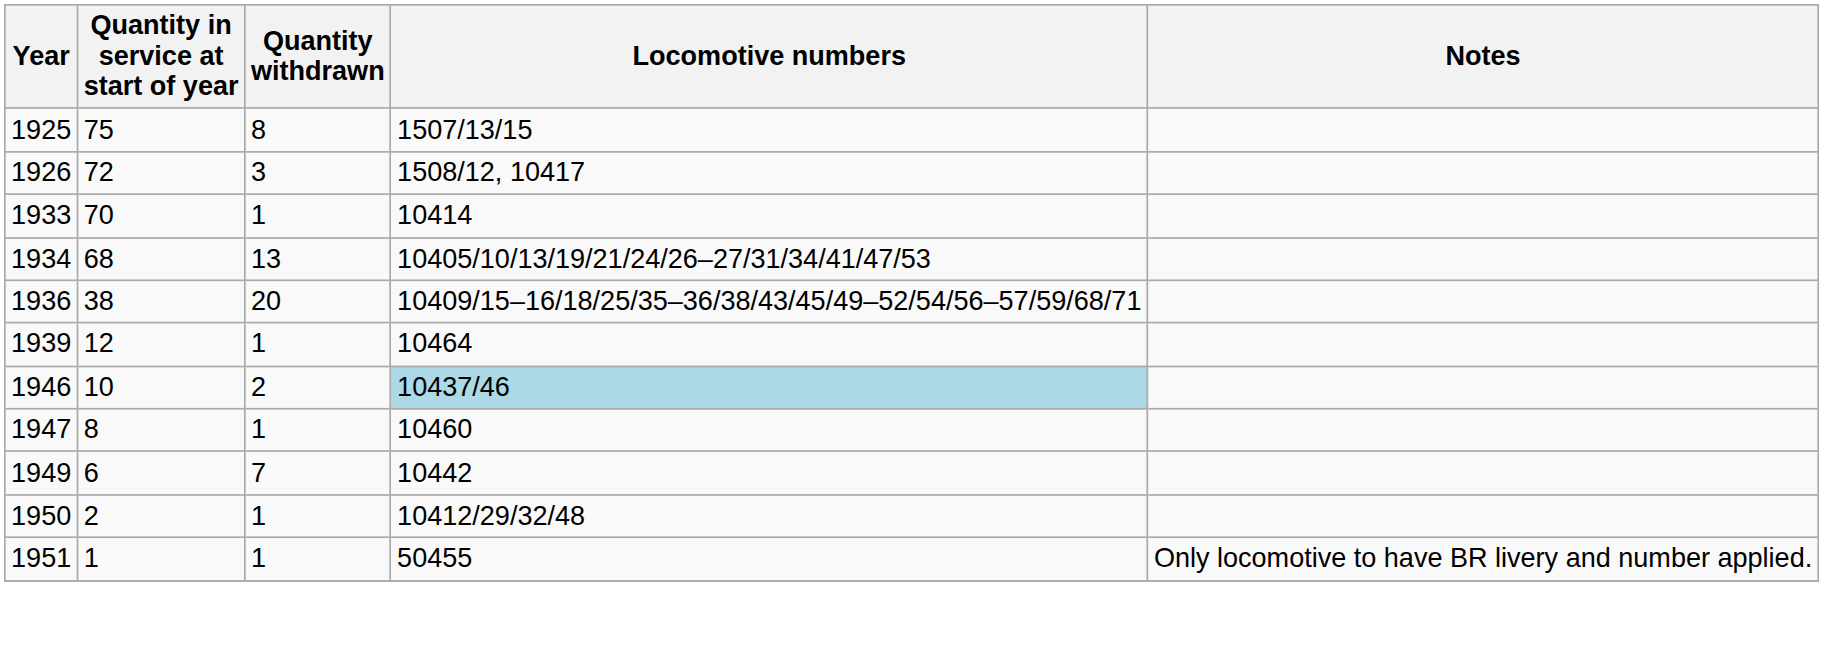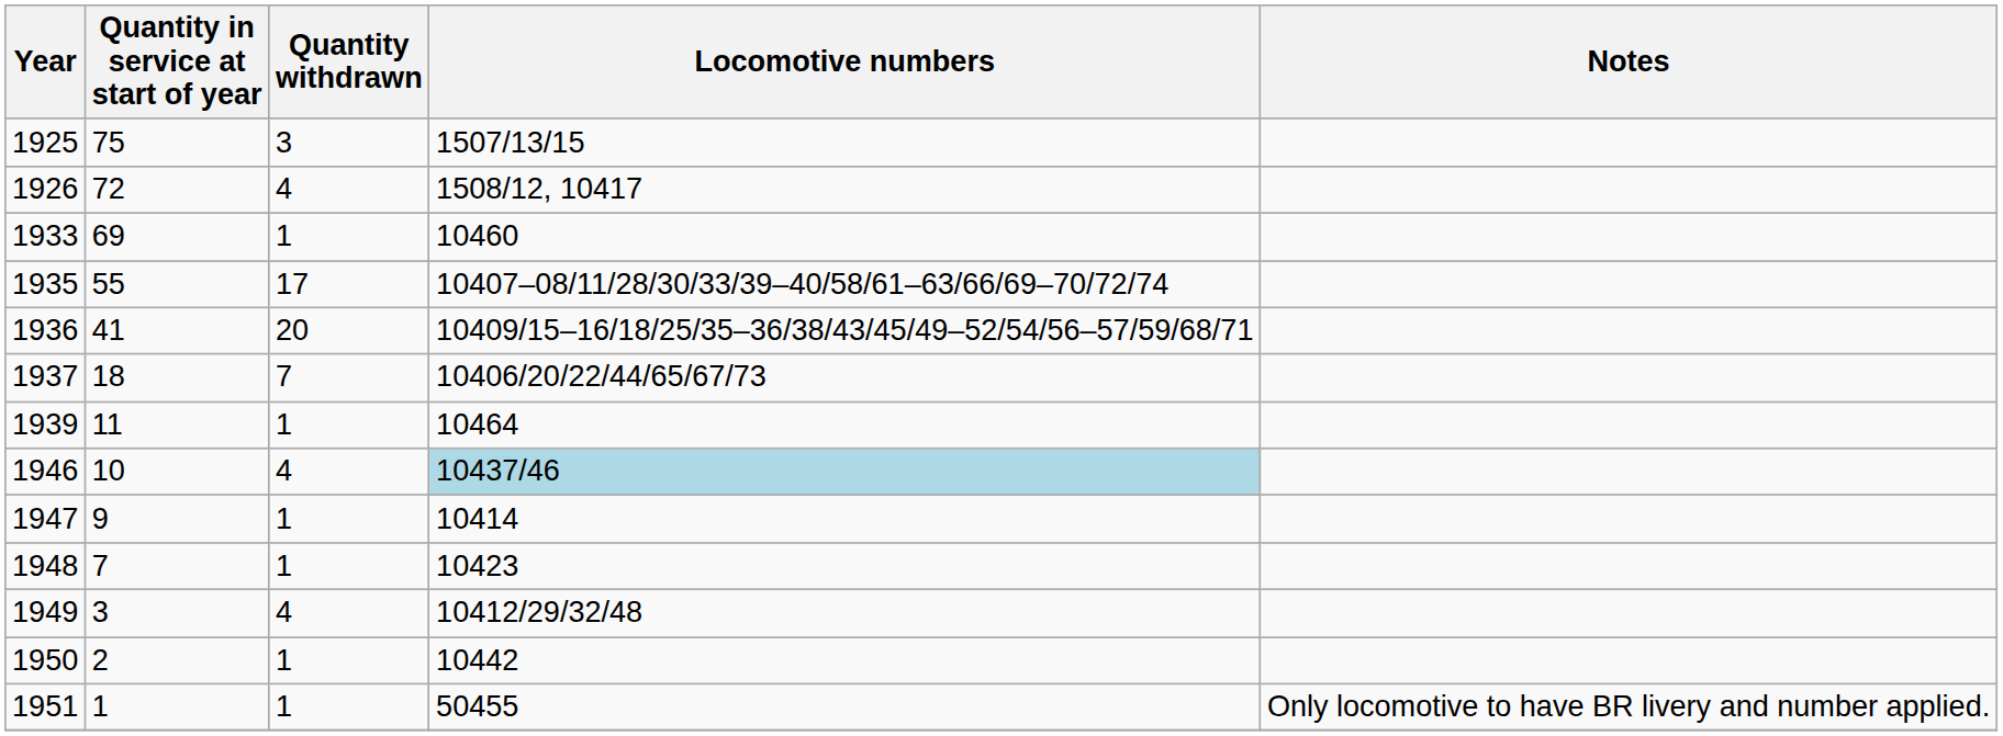 <table class=wikitable>
 <tr>
 <th>Year</th>
 <th>Quantity in<br>service at<br>start of year</th>
 <th>Quantity<br>withdrawn</th>
 <th>Locomotive numbers</th>
 <th>Notes</th>
 </tr>
 <tr>
 <td>1925</td>
 <td>75</td>
-<td>8</td>
+<td>3</td>
 <td>1507/13/15</td>
 <td></td>
 </tr>
 <tr>
 <td>1926</td>
 <td>72</td>
-<td>3</td>
+<td>4</td>
 <td>1508/12, 10417</td>
 <td></td>
 </tr>
 <tr>
 <td>1933</td>
-<td>70</td>
+<td>69</td>
 <td>1</td>
-<td>10414</td>
+<td>10460</td>
 <td></td>
 </tr>
 <tr>
-<td>1934</td>
-<td>68</td>
-<td>13</td>
-<td>10405/10/13/19/21/24/26–27/31/34/41/47/53</td>
+<td>1935</td>
+<td>55</td>
+<td>17</td>
+<td>10407–08/11/28/30/33/39–40/58/61–63/66/69–70/72/74</td>
 <td></td>
 </tr>
 <tr>
 <td>1936</td>
-<td>38</td>
+<td>41</td>
 <td>20</td>
 <td>10409/15–16/18/25/35–36/38/43/45/49–52/54/56–57/59/68/71</td>
 <td></td>
 </tr>
 <tr>
+<td>1937</td>
+<td>18</td>
+<td>7</td>
+<td>10406/20/22/44/65/67/73</td>
+<td></td>
+</tr>
+<tr>
 <td>1939</td>
-<td>12</td>
+<td>11</td>
 <td>1</td>
 <td>10464</td>
 <td></td>
 </tr>
 <tr>
 <td>1946</td>
 <td>10</td>
-<td>2</td>
+<td>4</td>
 <td style="background: lightblue;">10437/46</td>
 <td></td>
 </tr>
 <tr>
 <td>1947</td>
-<td>8</td>
+<td>9</td>
 <td>1</td>
-<td>10460</td>
+<td>10414</td>
+<td></td>
+</tr>
+<tr>
+<td>1948</td>
+<td>7</td>
+<td>1</td>
+<td>10423</td>
 <td></td>
 </tr>
 <tr>
 <td>1949</td>
-<td>6</td>
-<td>7</td>
-<td>10442</td>
+<td>3</td>
+<td>4</td>
+<td>10412/29/32/48</td>
 <td></td>
 </tr>
 <tr>
 <td>1950</td>
 <td>2</td>
 <td>1</td>
-<td>10412/29/32/48</td>
+<td>10442</td>
 <td></td>
 </tr>
 <tr>
 <td>1951</td>
 <td>1</td>
 <td>1</td>
 <td>50455</td>
 <td>Only locomotive to have BR livery and number applied.</td>
 </tr>
 <tr>
 </tr>
 </table>
